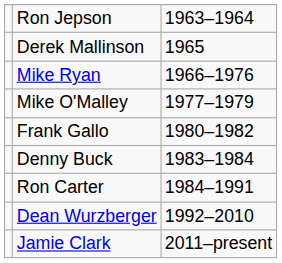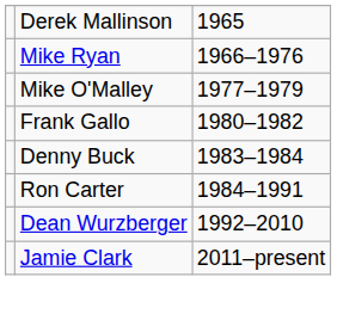 <table class="wikitable">
 <tr>
-</tr>
-<tr>
-<td></td>
-<td>Ron Jepson</td>
-<td>1963–1964</td>
 </tr>
 <tr>
 <td></td>
 <td>Derek Mallinson</td>
 <td>1965</td>
 </tr>
 <tr>
 <td></td>
 <td><a href='#'>Mike Ryan</a></td>
 <td>1966–1976</td>
 </tr>
 <tr>
 <td></td>
 <td>Mike O'Malley</td>
 <td>1977–1979</td>
 </tr>
 <tr>
 <td></td>
 <td>Frank Gallo</td>
 <td>1980–1982</td>
 </tr>
 <tr>
 <td></td>
 <td>Denny Buck</td>
 <td>1983–1984</td>
 </tr>
 <tr>
 <td></td>
 <td>Ron Carter</td>
 <td>1984–1991</td>
 </tr>
 <tr>
 <td></td>
 <td><a href='#'>Dean Wurzberger</a></td>
 <td>1992–2010</td>
 </tr>
 <tr>
 <td></td>
 <td><a href='#'>Jamie Clark</a></td>
 <td>2011–present</td>
 </tr>
 </table>
